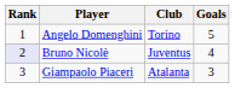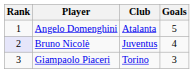 <table class="wikitable sortable" style="text-align:center">
 <tr>
 <th>Rank</th>
 <th>Player</th>
 <th>Club</th>
 <th>Goals</th>
 </tr>
 <tr>
 <td>1</td>
 <td align="left"><strong></strong> <a href='#'>Angelo Domenghini</a></td>
-<td align="left"><a href='#'>Torino</a></td>
+<td align="left"><a href='#'>Atalanta</a></td>
 <td>5</td>
 </tr>
 <tr>
 <td style="background: lavender;">2</td>
 <td align="left"><strong></strong> <a href='#'>Bruno Nicolè</a></td>
 <td align="left"><a href='#'>Juventus</a></td>
 <td>4</td>
 </tr>
 <tr>
 <td>3</td>
 <td align="left"><strong></strong> <a href='#'>Giampaolo Piaceri</a></td>
-<td align="left"><a href='#'>Atalanta</a></td>
+<td align="left"><a href='#'>Torino</a></td>
 <td>3</td>
 </tr>
 </table>
